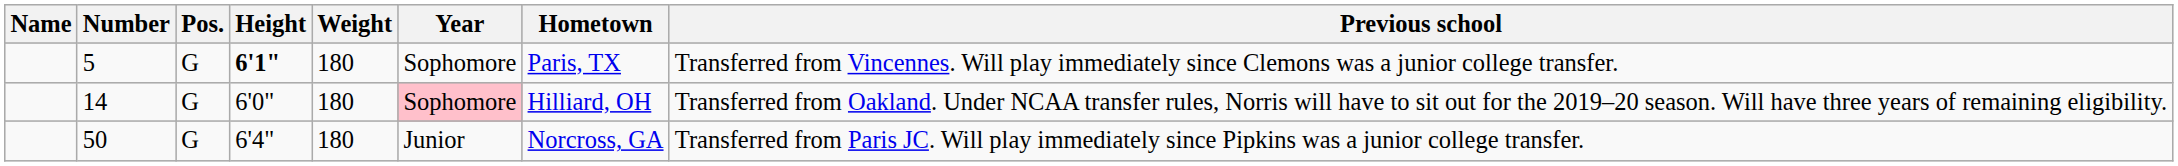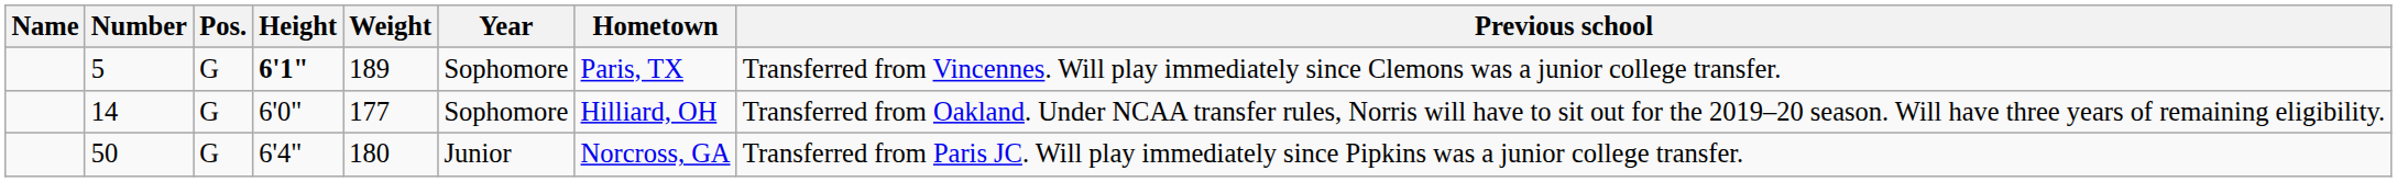 <table class="wikitable sortable" border="1">
 <tr>
 <th>Name</th>
 <th>Number</th>
 <th>Pos.</th>
 <th>Height</th>
 <th>Weight</th>
 <th>Year</th>
 <th>Hometown</th>
 <th class="unsortable">Previous school</th>
 </tr>
 <tr>
 <td></td>
 <td>5</td>
 <td>G</td>
 <td><strong>6'1"</strong></td>
-<td>180</td>
+<td>189</td>
 <td>Sophomore</td>
 <td><a href='#'>Paris, TX</a></td>
 <td>Transferred from <a href='#'>Vincennes</a>. Will play immediately since Clemons was a junior college transfer.</td>
 </tr>
 <tr>
 <td></td>
 <td>14</td>
 <td>G</td>
 <td>6'0"</td>
-<td>180</td>
-<td style="background: pink;">Sophomore</td>
+<td>177</td>
+<td>Sophomore</td>
 <td><a href='#'>Hilliard, OH</a></td>
 <td>Transferred from <a href='#'>Oakland</a>. Under NCAA transfer rules, Norris will have to sit out for the 2019–20 season. Will have three years of remaining eligibility.</td>
 </tr>
 <tr>
 <td></td>
 <td>50</td>
 <td>G</td>
 <td>6'4"</td>
 <td>180</td>
 <td>Junior</td>
 <td><a href='#'>Norcross, GA</a></td>
 <td>Transferred from <a href='#'>Paris JC</a>. Will play immediately since Pipkins was a junior college transfer.</td>
 </tr>
 </table>
